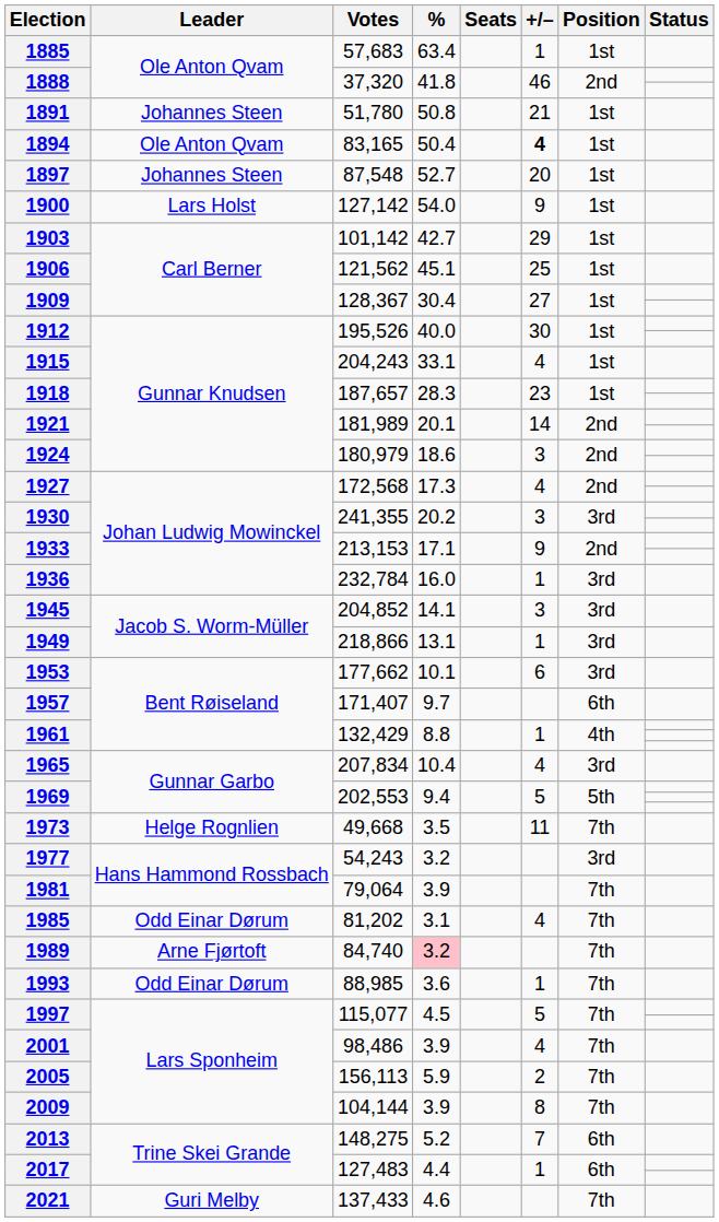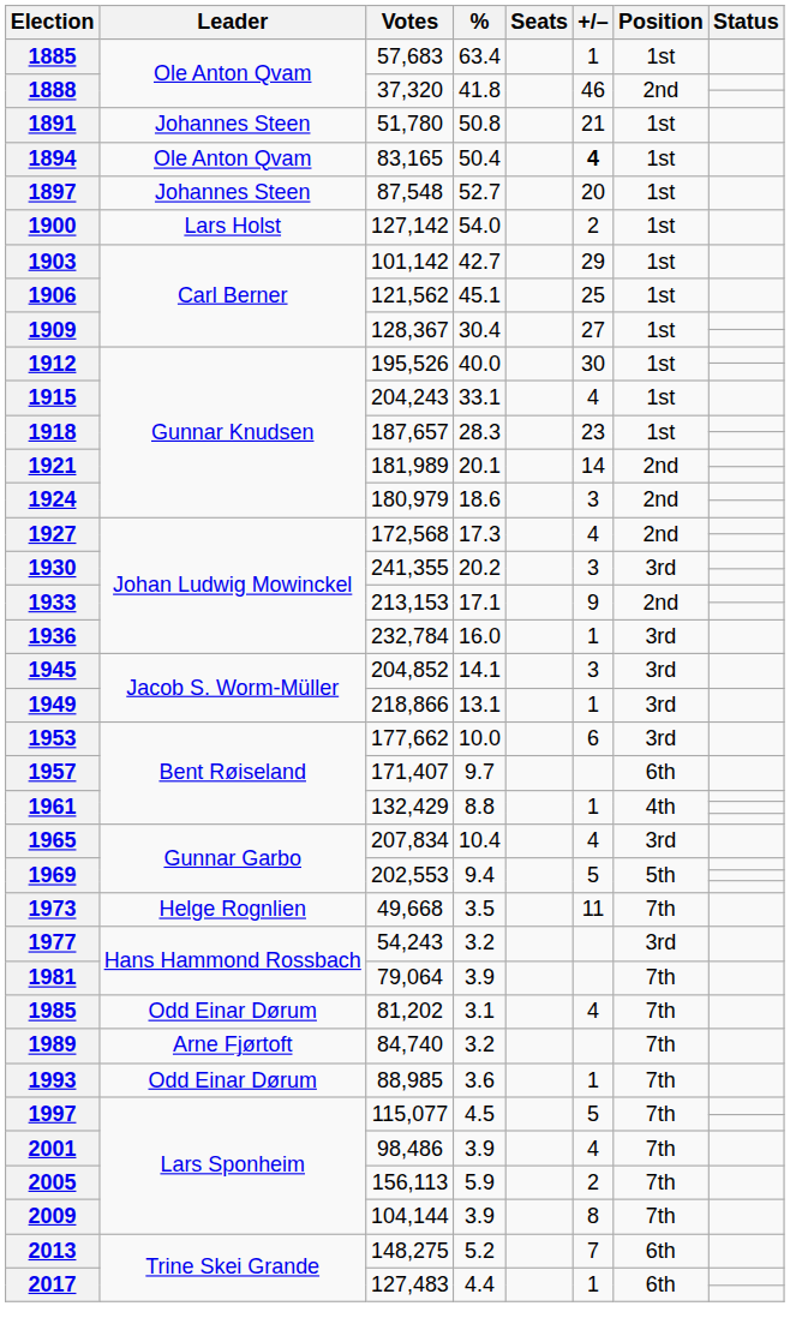 <table class=wikitable style="text-align:center;">
 <tr>
 <th>Election</th>
 <th>Leader</th>
 <th>Votes</th>
 <th>%</th>
 <th>Seats</th>
 <th>+/–</th>
 <th>Position</th>
 <th>Status</th>
 </tr>
 <tr>
 <th><a href='#'>1885</a></th>
 <td rowspan=3><a href='#'>Ole Anton Qvam</a></td>
 <td>57,683</td>
 <td>63.4</td>
 <td></td>
 <td> 1</td>
 <td align=center>1st</td>
 <td></td>
 </tr>
 <tr>
 <th rowspan=2><a href='#'>1888</a></th>
 <td rowspan=2>37,320</td>
 <td rowspan=2>41.8</td>
 <td rowspan=2></td>
 <td rowspan=2> 46</td>
 <td rowspan=2> 2nd</td>
 <td></td>
 </tr>
 <tr>
 <td></td>
 </tr>
 <tr>
 <th><a href='#'>1891</a></th>
 <td><a href='#'>Johannes Steen</a></td>
 <td>51,780</td>
 <td>50.8</td>
 <td></td>
 <td> 21</td>
 <td> 1st</td>
 <td></td>
 </tr>
 <tr>
 <th><a href='#'>1894</a></th>
 <td><a href='#'>Ole Anton Qvam</a></td>
 <td>83,165</td>
 <td>50.4</td>
 <td></td>
 <td><strong> 4</strong></td>
 <td> 1st</td>
 <td></td>
 </tr>
 <tr>
 <th><a href='#'>1897</a></th>
 <td><a href='#'>Johannes Steen</a></td>
 <td>87,548</td>
 <td>52.7</td>
 <td></td>
 <td> 20</td>
 <td> 1st</td>
 <td></td>
 </tr>
 <tr>
 <th><a href='#'>1900</a></th>
 <td><a href='#'>Lars Holst</a></td>
 <td>127,142</td>
 <td>54.0</td>
 <td></td>
-<td> 9</td>
+<td> 2</td>
 <td> 1st</td>
 <td></td>
 </tr>
 <tr>
 <th><a href='#'>1903</a></th>
 <td rowspan=4><a href='#'>Carl Berner</a></td>
 <td>101,142</td>
 <td>42.7</td>
 <td></td>
 <td> 29</td>
 <td> 1st</td>
 <td></td>
 </tr>
 <tr>
 <th><a href='#'>1906</a></th>
 <td>121,562</td>
 <td>45.1</td>
 <td></td>
 <td> 25</td>
 <td> 1st</td>
 <td></td>
 </tr>
 <tr>
 <th rowspan=2><a href='#'>1909</a></th>
 <td rowspan=2>128,367</td>
 <td rowspan=2>30.4</td>
 <td rowspan=2></td>
 <td rowspan=2> 27</td>
 <td rowspan=2> 1st</td>
 <td></td>
 </tr>
 <tr>
 <td></td>
 </tr>
 <tr>
 <th rowspan=2><a href='#'>1912</a></th>
 <td rowspan=9><a href='#'>Gunnar Knudsen</a></td>
 <td rowspan=2>195,526</td>
 <td rowspan=2>40.0</td>
 <td rowspan=2></td>
 <td rowspan=2> 30</td>
 <td rowspan=2> 1st</td>
 <td></td>
 </tr>
 <tr>
 <td></td>
 </tr>
 <tr>
 <th><a href='#'>1915</a></th>
 <td>204,243</td>
 <td>33.1</td>
 <td></td>
 <td> 4</td>
 <td> 1st</td>
 <td></td>
 </tr>
 <tr>
 <th rowspan=2><a href='#'>1918</a></th>
 <td rowspan=2>187,657</td>
 <td rowspan=2>28.3</td>
 <td rowspan=2></td>
 <td rowspan=2> 23</td>
 <td rowspan=2> 1st</td>
 <td></td>
 </tr>
 <tr>
 <td></td>
 </tr>
 <tr>
 <th rowspan=2><a href='#'>1921</a></th>
 <td rowspan=2>181,989</td>
 <td rowspan=2>20.1</td>
 <td rowspan=2></td>
 <td rowspan=2> 14</td>
 <td rowspan=2> 2nd</td>
 <td></td>
 </tr>
 <tr>
 <td></td>
 </tr>
 <tr>
 <th rowspan=2><a href='#'>1924</a></th>
 <td rowspan=2>180,979</td>
 <td rowspan=2>18.6</td>
 <td rowspan=2></td>
 <td rowspan=2> 3</td>
 <td rowspan=2> 2nd</td>
 <td></td>
 </tr>
 <tr>
 <td></td>
 </tr>
 <tr>
 <th rowspan=2><a href='#'>1927</a></th>
 <td rowspan=7><a href='#'>Johan Ludwig Mowinckel</a></td>
 <td rowspan=2>172,568</td>
 <td rowspan=2>17.3</td>
 <td rowspan=2></td>
 <td rowspan=2> 4</td>
 <td rowspan=2> 2nd</td>
 <td></td>
 </tr>
 <tr>
 <td></td>
 </tr>
 <tr>
 <th rowspan=2><a href='#'>1930</a></th>
 <td rowspan=2>241,355</td>
 <td rowspan=2>20.2</td>
 <td rowspan=2></td>
 <td rowspan=2> 3</td>
 <td rowspan=2> 3rd</td>
 <td></td>
 </tr>
 <tr>
 <td></td>
 </tr>
 <tr>
 <th rowspan=2><a href='#'>1933</a></th>
 <td rowspan=2>213,153</td>
 <td rowspan=2>17.1</td>
 <td rowspan=2></td>
 <td rowspan=2> 9</td>
 <td rowspan=2> 2nd</td>
 <td></td>
 </tr>
 <tr>
 <td></td>
 </tr>
 <tr>
 <th><a href='#'>1936</a></th>
 <td>232,784</td>
 <td>16.0</td>
 <td></td>
 <td> 1</td>
 <td> 3rd</td>
 <td></td>
 </tr>
 <tr>
 <th><a href='#'>1945</a></th>
 <td rowspan=2><a href='#'>Jacob S. Worm-Müller</a></td>
 <td>204,852</td>
 <td>14.1</td>
 <td></td>
 <td> 3</td>
 <td> 3rd</td>
 <td></td>
 </tr>
 <tr>
 <th><a href='#'>1949</a></th>
 <td>218,866</td>
 <td>13.1</td>
 <td></td>
 <td> 1</td>
 <td> 3rd</td>
 <td></td>
 </tr>
 <tr>
 <th><a href='#'>1953</a></th>
 <td rowspan=5><a href='#'>Bent Røiseland</a></td>
 <td>177,662</td>
-<td>10.1</td>
+<td>10.0</td>
 <td></td>
 <td> 6</td>
 <td> 3rd</td>
 <td></td>
 </tr>
 <tr>
 <th><a href='#'>1957</a></th>
 <td>171,407</td>
 <td>9.7</td>
 <td></td>
 <td></td>
 <td> 6th</td>
 <td></td>
 </tr>
 <tr>
 <th rowspan=3><a href='#'>1961</a></th>
 <td rowspan=3>132,429</td>
 <td rowspan=3>8.8</td>
 <td rowspan=3></td>
 <td rowspan=3> 1</td>
 <td rowspan=3> 4th</td>
 <td></td>
 </tr>
 <tr>
 <td></td>
 </tr>
 <tr>
 <td></td>
 </tr>
 <tr>
 <th><a href='#'>1965</a></th>
 <td rowspan=4><a href='#'>Gunnar Garbo</a></td>
 <td>207,834</td>
 <td>10.4</td>
 <td></td>
 <td> 4</td>
 <td> 3rd</td>
 <td></td>
 </tr>
 <tr>
 <th rowspan=3><a href='#'>1969</a></th>
 <td rowspan=3>202,553</td>
 <td rowspan=3>9.4</td>
 <td rowspan=3></td>
 <td rowspan=3> 5</td>
 <td rowspan=3> 5th</td>
 <td></td>
 </tr>
 <tr>
 <td></td>
 </tr>
 <tr>
 <td></td>
 </tr>
 <tr>
 <th><a href='#'>1973</a></th>
 <td><a href='#'>Helge Rognlien</a></td>
 <td>49,668</td>
 <td>3.5</td>
 <td></td>
 <td> 11</td>
 <td> 7th</td>
 <td></td>
 </tr>
 <tr>
 <th><a href='#'>1977</a></th>
 <td rowspan=2><a href='#'>Hans Hammond Rossbach</a></td>
 <td>54,243</td>
 <td>3.2</td>
 <td></td>
 <td></td>
 <td> 3rd</td>
 <td></td>
 </tr>
 <tr>
 <th><a href='#'>1981</a></th>
 <td>79,064</td>
 <td>3.9</td>
 <td></td>
 <td></td>
 <td> 7th</td>
 <td></td>
 </tr>
 <tr>
 <th><a href='#'>1985</a></th>
 <td><a href='#'>Odd Einar Dørum</a></td>
 <td>81,202</td>
 <td>3.1</td>
 <td></td>
 <td> 4</td>
 <td> 7th</td>
 <td></td>
 </tr>
 <tr>
 <th><a href='#'>1989</a></th>
 <td><a href='#'>Arne Fjørtoft</a></td>
 <td>84,740</td>
-<td style="background: pink;">3.2</td>
+<td>3.2</td>
 <td></td>
 <td></td>
 <td> 7th</td>
 <td></td>
 </tr>
 <tr>
 <th><a href='#'>1993</a></th>
 <td><a href='#'>Odd Einar Dørum</a></td>
 <td>88,985</td>
 <td>3.6</td>
 <td></td>
 <td> 1</td>
 <td> 7th</td>
 <td></td>
 </tr>
 <tr>
 <th rowspan=2><a href='#'>1997</a></th>
 <td rowspan=5><a href='#'>Lars Sponheim</a></td>
 <td rowspan=2>115,077</td>
 <td rowspan=2>4.5</td>
 <td rowspan=2></td>
 <td rowspan=2> 5</td>
 <td rowspan=2> 7th</td>
 <td></td>
 </tr>
 <tr>
 <td></td>
 </tr>
 <tr>
 <th><a href='#'>2001</a></th>
 <td>98,486</td>
 <td>3.9</td>
 <td></td>
 <td> 4</td>
 <td> 7th</td>
 <td></td>
 </tr>
 <tr>
 <th><a href='#'>2005</a></th>
 <td>156,113</td>
 <td>5.9</td>
 <td></td>
 <td> 2</td>
 <td> 7th</td>
 <td></td>
 </tr>
 <tr>
 <th><a href='#'>2009</a></th>
 <td>104,144</td>
 <td>3.9</td>
 <td></td>
 <td> 8</td>
 <td> 7th</td>
 <td></td>
 </tr>
 <tr>
 <th><a href='#'>2013</a></th>
 <td rowspan=3><a href='#'>Trine Skei Grande</a></td>
 <td>148,275</td>
 <td>5.2</td>
 <td></td>
 <td> 7</td>
 <td> 6th</td>
 <td></td>
 </tr>
 <tr>
 <th rowspan=2><a href='#'>2017</a></th>
 <td rowspan=2>127,483</td>
 <td rowspan=2>4.4</td>
 <td rowspan=2></td>
 <td rowspan=2> 1</td>
 <td rowspan=2> 6th</td>
 <td></td>
 </tr>
 <tr>
 <td></td>
 </tr>
-<tr>
-<th><a href='#'>2021</a></th>
-<td><a href='#'>Guri Melby</a></td>
-<td>137,433</td>
-<td>4.6</td>
-<td></td>
-<td></td>
-<td> 7th</td>
-<td></td>
-</tr>
 </table>
